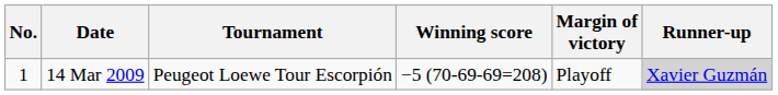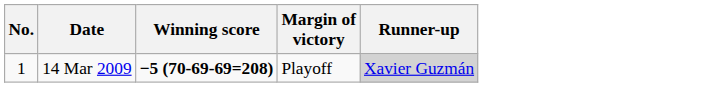 <table class="wikitable" style="font-size:95%;">
 <tr>
 <th>No.</th>
 <th>Date</th>
-<th>Tournament</th>
 <th>Winning score</th>
 <th>Margin of<br>victory</th>
 <th>Runner-up</th>
 </tr>
 <tr>
 <td align=center>1</td>
 <td align=right>14 Mar <a href='#'>2009</a></td>
-<td>Peugeot Loewe Tour Escorpión</td>
-<td>−5 (70-69-69=208)</td>
+<td><strong>−5 (70-69-69=208)</strong></td>
 <td>Playoff</td>
 <td style="background: lightgrey;"> <a href='#'>Xavier Guzmán</a></td>
 </tr>
 </table>
